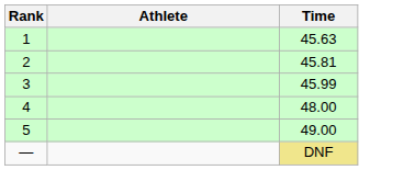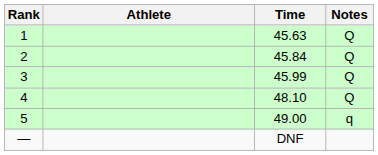 <table class="wikitable" style="text-align:center">
 <tr>
 <th width=40>Rank</th>
 <th width=250>Athlete</th>
 <th width=80>Time</th>
+<th width=50>Notes</th>
 </tr>
 <tr bgcolor=ccffcc>
 <td>1</td>
 <td align=left></td>
 <td>45.63</td>
+<td>Q</td>
 </tr>
 <tr bgcolor=ccffcc>
 <td>2</td>
 <td align=left></td>
-<td>45.81</td>
+<td>45.84</td>
+<td>Q</td>
 </tr>
 <tr bgcolor=ccffcc>
 <td>3</td>
 <td align=left></td>
 <td>45.99</td>
+<td>Q</td>
 </tr>
 <tr bgcolor=ccffcc>
 <td>4</td>
 <td align=left></td>
-<td>48.00</td>
+<td>48.10</td>
+<td>Q</td>
 </tr>
 <tr bgcolor=ccffcc>
 <td>5</td>
 <td align=left></td>
 <td>49.00</td>
+<td>q</td>
 </tr>
 <tr>
 <td>—</td>
 <td align=left></td>
-<td style="background: khaki;">DNF</td>
+<td>DNF</td>
+<td></td>
 </tr>
 </table>
